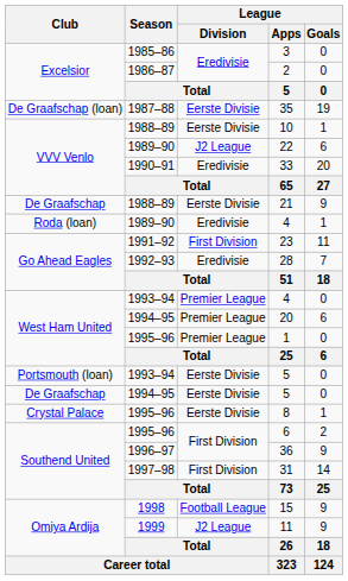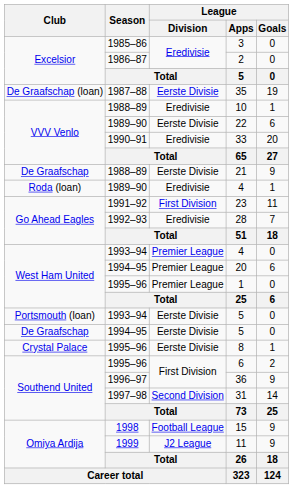 <table class="wikitable" style="text-align:center">
 <tr>
 <th rowspan="2">Club</th>
 <th rowspan="2">Season</th>
 <th colspan="3">League</th>
 </tr>
 <tr>
 <th>Division</th>
 <th>Apps</th>
 <th>Goals</th>
 </tr>
 <tr>
 <td rowspan="3"><a href='#'>Excelsior</a></td>
 <td>1985–86</td>
 <td rowspan="2"><a href='#'>Eredivisie</a></td>
 <td>3</td>
 <td>0</td>
 </tr>
 <tr>
 <td>1986–87</td>
 <td>2</td>
 <td>0</td>
 </tr>
 <tr>
 <th colspan="2">Total</th>
 <th>5</th>
 <th>0</th>
 </tr>
 <tr>
 <td><a href='#'>De Graafschap</a> (loan)</td>
 <td>1987–88</td>
 <td><a href='#'>Eerste Divisie</a></td>
 <td>35</td>
 <td>19</td>
 </tr>
 <tr>
 <td rowspan="4"><a href='#'>VVV Venlo</a></td>
 <td>1988–89</td>
-<td>Eerste Divisie</td>
+<td>Eredivisie</td>
 <td>10</td>
 <td>1</td>
 </tr>
 <tr>
 <td>1989–90</td>
-<td><a href='#'>J2 League</a></td>
+<td>Eerste Divisie</td>
 <td>22</td>
 <td>6</td>
 </tr>
 <tr>
 <td>1990–91</td>
 <td>Eredivisie</td>
 <td>33</td>
 <td>20</td>
 </tr>
 <tr>
 <th colspan="2">Total</th>
 <th>65</th>
 <th>27</th>
 </tr>
 <tr>
 <td><a href='#'>De Graafschap</a></td>
 <td>1988–89</td>
 <td>Eerste Divisie</td>
 <td>21</td>
 <td>9</td>
 </tr>
 <tr>
 <td><a href='#'>Roda</a> (loan)</td>
 <td>1989–90</td>
 <td>Eredivisie</td>
 <td>4</td>
 <td>1</td>
 </tr>
 <tr>
 <td rowspan="3"><a href='#'>Go Ahead Eagles</a></td>
 <td>1991–92</td>
 <td><a href='#'>First Division</a></td>
 <td>23</td>
 <td>11</td>
 </tr>
 <tr>
 <td>1992–93</td>
 <td>Eredivisie</td>
 <td>28</td>
 <td>7</td>
 </tr>
 <tr>
 <th colspan="2">Total</th>
 <th>51</th>
 <th>18</th>
 </tr>
 <tr>
 <td rowspan="4"><a href='#'>West Ham United</a></td>
 <td>1993–94</td>
 <td><a href='#'>Premier League</a></td>
 <td>4</td>
 <td>0</td>
 </tr>
 <tr>
 <td>1994–95</td>
 <td>Premier League</td>
 <td>20</td>
 <td>6</td>
 </tr>
 <tr>
 <td>1995–96</td>
 <td>Premier League</td>
 <td>1</td>
 <td>0</td>
 </tr>
 <tr>
 <th colspan="2">Total</th>
 <th>25</th>
 <th>6</th>
 </tr>
 <tr>
 <td><a href='#'>Portsmouth</a> (loan)</td>
 <td>1993–94</td>
 <td>Eerste Divisie</td>
 <td>5</td>
 <td>0</td>
 </tr>
 <tr>
 <td><a href='#'>De Graafschap</a></td>
 <td>1994–95</td>
 <td>Eerste Divisie</td>
 <td>5</td>
 <td>0</td>
 </tr>
 <tr>
 <td><a href='#'>Crystal Palace</a></td>
 <td>1995–96</td>
 <td>Eerste Divisie</td>
 <td>8</td>
 <td>1</td>
 </tr>
 <tr>
 <td rowspan="4"><a href='#'>Southend United</a></td>
 <td>1995–96</td>
 <td rowspan="2">First Division</td>
 <td>6</td>
 <td>2</td>
 </tr>
 <tr>
 <td>1996–97</td>
 <td>36</td>
 <td>9</td>
 </tr>
 <tr>
 <td>1997–98</td>
-<td>First Division</td>
+<td><a href='#'>Second Division</a></td>
 <td>31</td>
 <td>14</td>
 </tr>
 <tr>
 <th colspan="2">Total</th>
 <th>73</th>
 <th>25</th>
 </tr>
 <tr>
 <td rowspan="3"><a href='#'>Omiya Ardija</a></td>
 <td><a href='#'>1998</a></td>
 <td><a href='#'>Football League</a></td>
 <td>15</td>
 <td>9</td>
 </tr>
 <tr>
 <td><a href='#'>1999</a></td>
 <td><a href='#'>J2 League</a></td>
 <td>11</td>
 <td>9</td>
 </tr>
 <tr>
 <th colspan="2">Total</th>
 <th>26</th>
 <th>18</th>
 </tr>
 <tr>
 <th colspan="3">Career total</th>
 <th>323</th>
 <th>124</th>
 </tr>
 </table>
